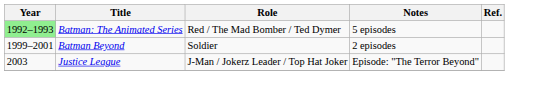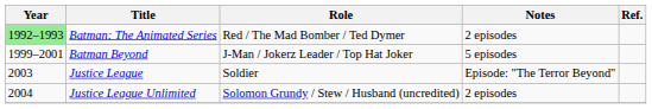 <table class="wikitable sortable plainrowheaders">
 <tr>
 <th>Year</th>
 <th>Title</th>
 <th>Role</th>
 <th>Notes</th>
 <th>Ref.</th>
 </tr>
 <tr>
 <td style="background: lightgreen;">1992–1993</td>
 <td><em><a href='#'>Batman: The Animated Series</a></em></td>
 <td>Red / The Mad Bomber / Ted Dymer</td>
-<td>5 episodes</td>
+<td>2 episodes</td>
 <td></td>
 </tr>
 <tr>
 <td>1999–2001</td>
 <td><em><a href='#'>Batman Beyond</a></em></td>
-<td>Soldier</td>
-<td>2 episodes</td>
+<td>J-Man / Jokerz Leader / Top Hat Joker</td>
+<td>5 episodes</td>
 <td></td>
 </tr>
 <tr>
 <td>2003</td>
 <td><em><a href='#'>Justice League</a></em></td>
-<td>J-Man / Jokerz Leader / Top Hat Joker</td>
+<td>Soldier</td>
 <td>Episode: "The Terror Beyond"</td>
+<td></td>
+</tr>
+<tr>
+<td>2004</td>
+<td><em><a href='#'>Justice League Unlimited</a></em></td>
+<td><a href='#'>Solomon Grundy</a> / Stew / Husband (uncredited)</td>
+<td>2 episodes</td>
 <td></td>
 </tr>
 <tr>
 </tr>
 </table>
